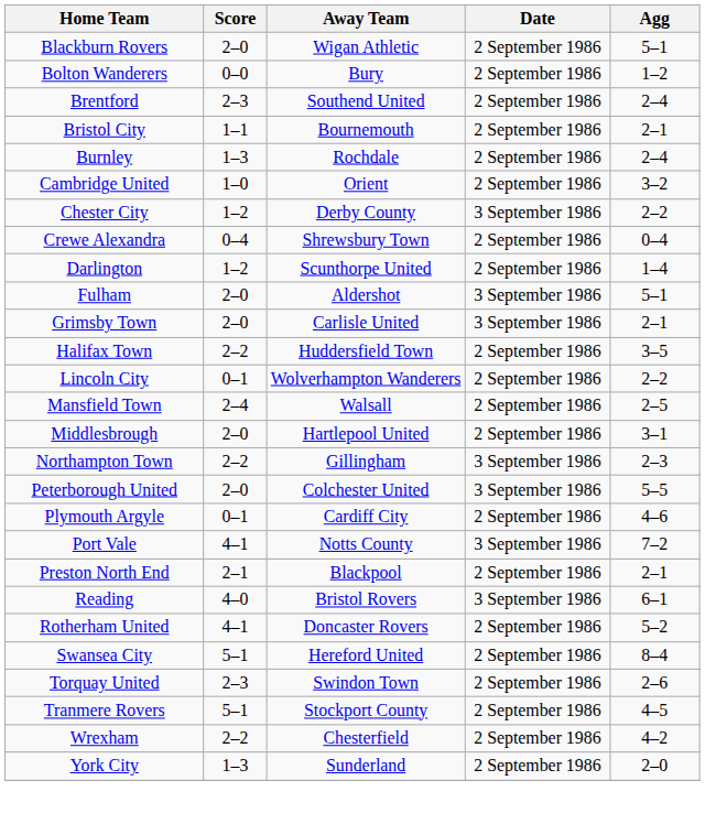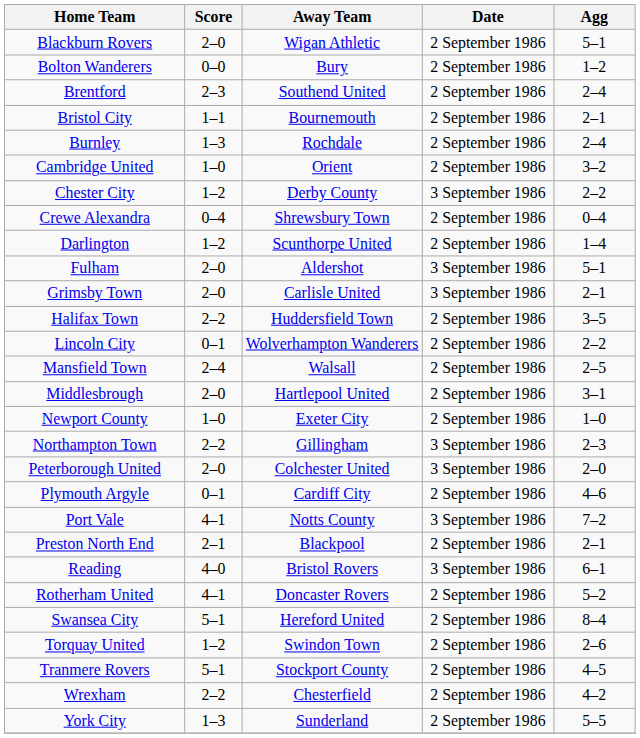 <table class="wikitable" style="text-align:center;">
 <tr>
 <th width=175>Home Team</th>
 <th width=50>Score</th>
 <th width=175>Away Team</th>
 <th width= 125>Date</th>
 <th width= 75>Agg</th>
 </tr>
 <tr>
 <td><a href='#'>Blackburn Rovers</a></td>
 <td>2–0</td>
 <td><a href='#'>Wigan Athletic</a></td>
 <td>2 September 1986</td>
 <td>5–1</td>
 </tr>
 <tr>
 <td><a href='#'>Bolton Wanderers</a></td>
 <td>0–0</td>
 <td><a href='#'>Bury</a></td>
 <td>2 September 1986</td>
 <td>1–2</td>
 </tr>
 <tr>
 <td><a href='#'>Brentford</a></td>
 <td>2–3</td>
 <td><a href='#'>Southend United</a></td>
 <td>2 September 1986</td>
 <td>2–4</td>
 </tr>
 <tr>
 <td><a href='#'>Bristol City</a></td>
 <td>1–1</td>
 <td><a href='#'>Bournemouth</a></td>
 <td>2 September 1986</td>
 <td>2–1</td>
 </tr>
 <tr>
 <td><a href='#'>Burnley</a></td>
 <td>1–3</td>
 <td><a href='#'>Rochdale</a></td>
 <td>2 September 1986</td>
 <td>2–4</td>
 </tr>
 <tr>
 <td><a href='#'>Cambridge United</a></td>
 <td>1–0</td>
 <td><a href='#'>Orient</a></td>
 <td>2 September 1986</td>
 <td>3–2</td>
 </tr>
 <tr>
 <td><a href='#'>Chester City</a></td>
 <td>1–2</td>
 <td><a href='#'>Derby County</a></td>
 <td>3 September 1986</td>
 <td>2–2</td>
 </tr>
 <tr>
 <td><a href='#'>Crewe Alexandra</a></td>
 <td>0–4</td>
 <td><a href='#'>Shrewsbury Town</a></td>
 <td>2 September 1986</td>
 <td>0–4</td>
 </tr>
 <tr>
 <td><a href='#'>Darlington</a></td>
 <td>1–2</td>
 <td><a href='#'>Scunthorpe United</a></td>
 <td>2 September 1986</td>
 <td>1–4</td>
 </tr>
 <tr>
 <td><a href='#'>Fulham</a></td>
 <td>2–0</td>
 <td><a href='#'>Aldershot</a></td>
 <td>3 September 1986</td>
 <td>5–1</td>
 </tr>
 <tr>
 <td><a href='#'>Grimsby Town</a></td>
 <td>2–0</td>
 <td><a href='#'>Carlisle United</a></td>
 <td>3 September 1986</td>
 <td>2–1</td>
 </tr>
 <tr>
 <td><a href='#'>Halifax Town</a></td>
 <td>2–2</td>
 <td><a href='#'>Huddersfield Town</a></td>
 <td>2 September 1986</td>
 <td>3–5</td>
 </tr>
 <tr>
 <td><a href='#'>Lincoln City</a></td>
 <td>0–1</td>
 <td><a href='#'>Wolverhampton Wanderers</a></td>
 <td>2 September 1986</td>
 <td>2–2</td>
 </tr>
 <tr>
 <td><a href='#'>Mansfield Town</a></td>
 <td>2–4</td>
 <td><a href='#'>Walsall</a></td>
 <td>2 September 1986</td>
 <td>2–5</td>
 </tr>
 <tr>
 <td><a href='#'>Middlesbrough</a></td>
 <td>2–0</td>
 <td><a href='#'>Hartlepool United</a></td>
 <td>2 September 1986</td>
 <td>3–1</td>
 </tr>
 <tr>
+<td><a href='#'>Newport County</a></td>
+<td>1–0</td>
+<td><a href='#'>Exeter City</a></td>
+<td>2 September 1986</td>
+<td>1–0</td>
+</tr>
+<tr>
 <td><a href='#'>Northampton Town</a></td>
 <td>2–2</td>
 <td><a href='#'>Gillingham</a></td>
 <td>3 September 1986</td>
 <td>2–3</td>
 </tr>
 <tr>
 <td><a href='#'>Peterborough United</a></td>
 <td>2–0</td>
 <td><a href='#'>Colchester United</a></td>
 <td>3 September 1986</td>
-<td>5–5</td>
+<td>2–0</td>
 </tr>
 <tr>
 <td><a href='#'>Plymouth Argyle</a></td>
 <td>0–1</td>
 <td><a href='#'>Cardiff City</a></td>
 <td>2 September 1986</td>
 <td>4–6</td>
 </tr>
 <tr>
 <td><a href='#'>Port Vale</a></td>
 <td>4–1</td>
 <td><a href='#'>Notts County</a></td>
 <td>3 September 1986</td>
 <td>7–2</td>
 </tr>
 <tr>
 <td><a href='#'>Preston North End</a></td>
 <td>2–1</td>
 <td><a href='#'>Blackpool</a></td>
 <td>2 September 1986</td>
 <td>2–1</td>
 </tr>
 <tr>
 <td><a href='#'>Reading</a></td>
 <td>4–0</td>
 <td><a href='#'>Bristol Rovers</a></td>
 <td>3 September 1986</td>
 <td>6–1</td>
 </tr>
 <tr>
 <td><a href='#'>Rotherham United</a></td>
 <td>4–1</td>
 <td><a href='#'>Doncaster Rovers</a></td>
 <td>2 September 1986</td>
 <td>5–2</td>
 </tr>
 <tr>
 <td><a href='#'>Swansea City</a></td>
 <td>5–1</td>
 <td><a href='#'>Hereford United</a></td>
 <td>2 September 1986</td>
 <td>8–4</td>
 </tr>
 <tr>
 <td><a href='#'>Torquay United</a></td>
-<td>2–3</td>
+<td>1–2</td>
 <td><a href='#'>Swindon Town</a></td>
 <td>2 September 1986</td>
 <td>2–6</td>
 </tr>
 <tr>
 <td><a href='#'>Tranmere Rovers</a></td>
 <td>5–1</td>
 <td><a href='#'>Stockport County</a></td>
 <td>2 September 1986</td>
 <td>4–5</td>
 </tr>
 <tr>
 <td><a href='#'>Wrexham</a></td>
 <td>2–2</td>
 <td><a href='#'>Chesterfield</a></td>
 <td>2 September 1986</td>
 <td>4–2</td>
 </tr>
 <tr>
 <td><a href='#'>York City</a></td>
 <td>1–3</td>
 <td><a href='#'>Sunderland</a></td>
 <td>2 September 1986</td>
-<td>2–0</td>
+<td>5–5</td>
 </tr>
 <tr>
 </tr>
 </table>
